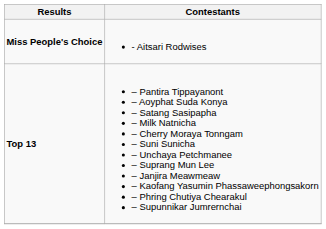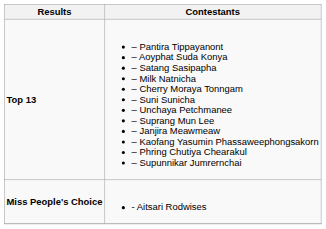 <table class="wikitable" style="font-size: 95%">
 <tr>
 <th>Results</th>
 <th>Contestants</th>
 </tr>
 <tr>
+<td><strong>Top 13</strong></td>
+<td><br><ul><li><strong></strong> – Pantira Tippayanont</li><li><strong></strong> – Aoyphat Suda Konya</li><li><strong></strong> – Satang Sasipapha</li><li><strong></strong> – Milk Natnicha</li><li><strong></strong> – Cherry Moraya Tonngam</li><li><strong></strong> – Suni Sunicha</li><li><strong></strong> – Unchaya Petchmanee</li><li><strong></strong> – Suprang Mun Lee</li><li><strong></strong> – Janjira Meawmeaw</li><li><strong></strong> – Kaofang Yasumin Phassaweephongsakorn</li><li><strong></strong> – Phring Chutiya Chearakul</li><li><strong></strong> – Supunnikar Jumrernchai</li></ul></td>
+</tr>
+<tr>
 <td><strong>Miss People's Choice</strong></td>
 <td><br><ul><li><strong></strong> - Aitsari Rodwises</li></ul></td>
 </tr>
 <tr>
-<td><strong>Top 13</strong></td>
-<td><br><ul><li><strong></strong> – Pantira Tippayanont</li><li><strong></strong> – Aoyphat Suda Konya</li><li><strong></strong> – Satang Sasipapha</li><li><strong></strong> – Milk Natnicha</li><li><strong></strong> – Cherry Moraya Tonngam</li><li><strong></strong> – Suni Sunicha</li><li><strong></strong> – Unchaya Petchmanee</li><li><strong></strong> – Suprang Mun Lee</li><li><strong></strong> – Janjira Meawmeaw</li><li><strong></strong> – Kaofang Yasumin Phassaweephongsakorn</li><li><strong></strong> – Phring Chutiya Chearakul</li><li><strong></strong> – Supunnikar Jumrernchai</li></ul></td>
-</tr>
-<tr>
 </tr>
 </table>
